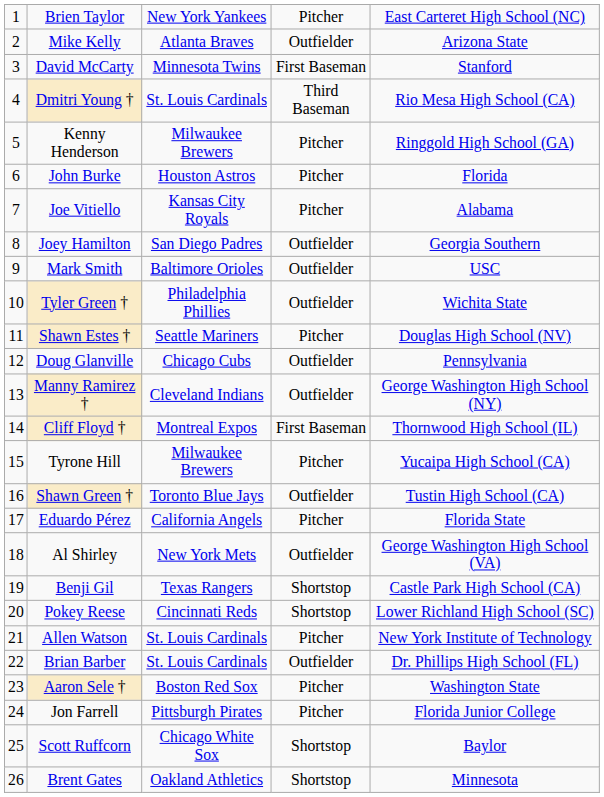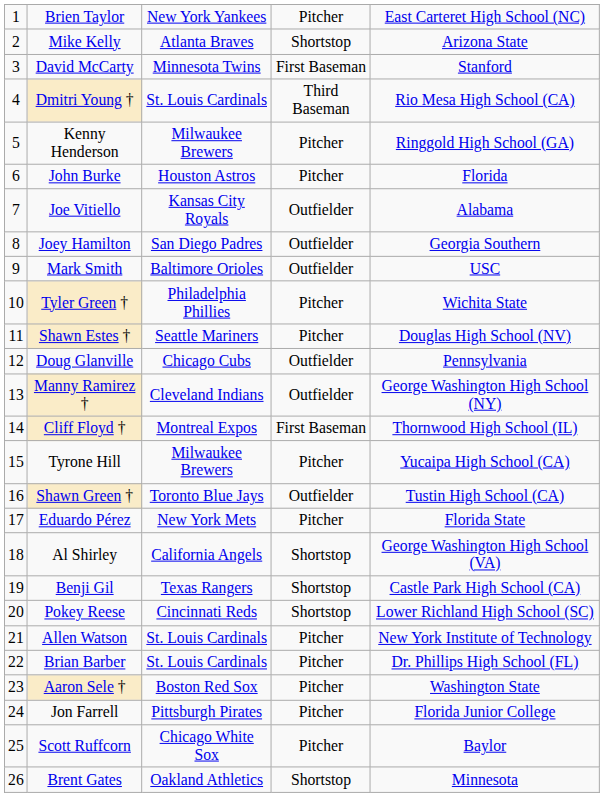 <table class="wikitable" style="text-align:center">
 <tr>
 </tr>
 <tr>
 <td>1</td>
 <td><a href='#'>Brien Taylor</a></td>
 <td><a href='#'>New York Yankees</a></td>
 <td>Pitcher</td>
 <td><a href='#'>East Carteret High School (NC)</a></td>
 </tr>
 <tr>
 <td>2</td>
 <td><a href='#'>Mike Kelly</a></td>
 <td><a href='#'>Atlanta Braves</a></td>
-<td>Outfielder</td>
+<td>Shortstop</td>
 <td><a href='#'>Arizona State</a></td>
 </tr>
 <tr>
 <td>3</td>
 <td><a href='#'>David McCarty</a></td>
 <td><a href='#'>Minnesota Twins</a></td>
 <td>First Baseman</td>
 <td><a href='#'>Stanford</a></td>
 </tr>
 <tr>
 <td>4</td>
 <td bgcolor="#FAECC8"><a href='#'>Dmitri Young</a> †</td>
 <td><a href='#'>St. Louis Cardinals</a></td>
 <td>Third Baseman</td>
 <td><a href='#'>Rio Mesa High School (CA)</a></td>
 </tr>
 <tr>
 <td>5</td>
 <td>Kenny Henderson</td>
 <td><a href='#'>Milwaukee Brewers</a></td>
 <td>Pitcher</td>
 <td><a href='#'>Ringgold High School (GA)</a></td>
 </tr>
 <tr>
 <td>6</td>
 <td><a href='#'>John Burke</a></td>
 <td><a href='#'>Houston Astros</a></td>
 <td>Pitcher</td>
 <td><a href='#'>Florida</a></td>
 </tr>
 <tr>
 <td>7</td>
 <td><a href='#'>Joe Vitiello</a></td>
 <td><a href='#'>Kansas City Royals</a></td>
-<td>Pitcher</td>
+<td>Outfielder</td>
 <td><a href='#'>Alabama</a></td>
 </tr>
 <tr>
 <td>8</td>
 <td><a href='#'>Joey Hamilton</a></td>
 <td><a href='#'>San Diego Padres</a></td>
 <td>Outfielder</td>
 <td><a href='#'>Georgia Southern</a></td>
 </tr>
 <tr>
 <td>9</td>
 <td><a href='#'>Mark Smith</a></td>
 <td><a href='#'>Baltimore Orioles</a></td>
 <td>Outfielder</td>
 <td><a href='#'>USC</a></td>
 </tr>
 <tr>
 <td>10</td>
 <td bgcolor="#FAECC8"><a href='#'>Tyler Green</a> †</td>
 <td><a href='#'>Philadelphia Phillies</a></td>
-<td>Outfielder</td>
+<td>Pitcher</td>
 <td><a href='#'>Wichita State</a></td>
 </tr>
 <tr>
 <td>11</td>
 <td bgcolor="#FAECC8"><a href='#'>Shawn Estes</a> †</td>
 <td><a href='#'>Seattle Mariners</a></td>
 <td>Pitcher</td>
 <td><a href='#'>Douglas High School (NV)</a></td>
 </tr>
 <tr>
 <td>12</td>
 <td><a href='#'>Doug Glanville</a></td>
 <td><a href='#'>Chicago Cubs</a></td>
 <td>Outfielder</td>
 <td><a href='#'>Pennsylvania</a></td>
 </tr>
 <tr>
 <td>13</td>
 <td bgcolor="#FAECC8"><a href='#'>Manny Ramirez</a> †</td>
 <td><a href='#'>Cleveland Indians</a></td>
 <td>Outfielder</td>
 <td><a href='#'>George Washington High School (NY)</a></td>
 </tr>
 <tr>
 <td>14</td>
 <td bgcolor="#FAECC8"><a href='#'>Cliff Floyd</a> †</td>
 <td><a href='#'>Montreal Expos</a></td>
 <td>First Baseman</td>
 <td><a href='#'>Thornwood High School (IL)</a></td>
 </tr>
 <tr>
 <td>15</td>
 <td>Tyrone Hill</td>
 <td><a href='#'>Milwaukee Brewers</a></td>
 <td>Pitcher</td>
 <td><a href='#'>Yucaipa High School (CA)</a></td>
 </tr>
 <tr>
 <td>16</td>
 <td bgcolor="#FAECC8"><a href='#'>Shawn Green</a> †</td>
 <td><a href='#'>Toronto Blue Jays</a></td>
 <td>Outfielder</td>
 <td><a href='#'>Tustin High School (CA)</a></td>
 </tr>
 <tr>
 <td>17</td>
 <td><a href='#'>Eduardo Pérez</a></td>
-<td><a href='#'>California Angels</a></td>
+<td><a href='#'>New York Mets</a></td>
 <td>Pitcher</td>
 <td><a href='#'>Florida State</a></td>
 </tr>
 <tr>
 <td>18</td>
 <td>Al Shirley</td>
-<td><a href='#'>New York Mets</a></td>
-<td>Outfielder</td>
+<td><a href='#'>California Angels</a></td>
+<td>Shortstop</td>
 <td><a href='#'>George Washington High School (VA)</a></td>
 </tr>
 <tr>
 <td>19</td>
 <td><a href='#'>Benji Gil</a></td>
 <td><a href='#'>Texas Rangers</a></td>
 <td>Shortstop</td>
 <td><a href='#'>Castle Park High School (CA)</a></td>
 </tr>
 <tr>
 <td>20</td>
 <td><a href='#'>Pokey Reese</a></td>
 <td><a href='#'>Cincinnati Reds</a></td>
 <td>Shortstop</td>
 <td><a href='#'>Lower Richland High School (SC)</a></td>
 </tr>
 <tr>
 <td>21</td>
 <td><a href='#'>Allen Watson</a></td>
 <td><a href='#'>St. Louis Cardinals</a></td>
 <td>Pitcher</td>
 <td><a href='#'>New York Institute of Technology</a></td>
 </tr>
 <tr>
 <td>22</td>
 <td><a href='#'>Brian Barber</a></td>
 <td><a href='#'>St. Louis Cardinals</a></td>
-<td>Outfielder</td>
+<td>Pitcher</td>
 <td><a href='#'>Dr. Phillips High School (FL)</a></td>
 </tr>
 <tr>
 <td>23</td>
 <td bgcolor="#FAECC8"><a href='#'>Aaron Sele</a> †</td>
 <td><a href='#'>Boston Red Sox</a></td>
 <td>Pitcher</td>
 <td><a href='#'>Washington State</a></td>
 </tr>
 <tr>
 <td>24</td>
 <td>Jon Farrell</td>
 <td><a href='#'>Pittsburgh Pirates</a></td>
 <td>Pitcher</td>
 <td><a href='#'>Florida Junior College</a></td>
 </tr>
 <tr>
 <td>25</td>
 <td><a href='#'>Scott Ruffcorn</a></td>
 <td><a href='#'>Chicago White Sox</a></td>
-<td>Shortstop</td>
+<td>Pitcher</td>
 <td><a href='#'>Baylor</a></td>
 </tr>
 <tr>
 <td>26</td>
 <td><a href='#'>Brent Gates</a></td>
 <td><a href='#'>Oakland Athletics</a></td>
 <td>Shortstop</td>
 <td><a href='#'>Minnesota</a></td>
 </tr>
 </table>
